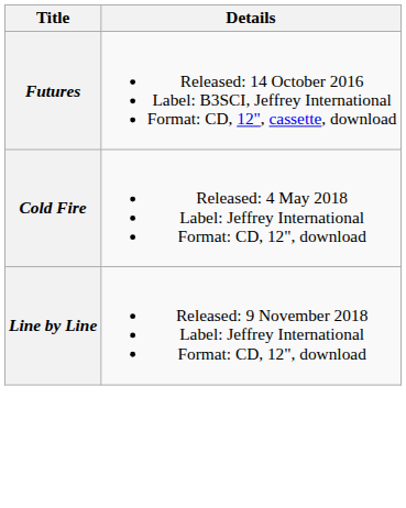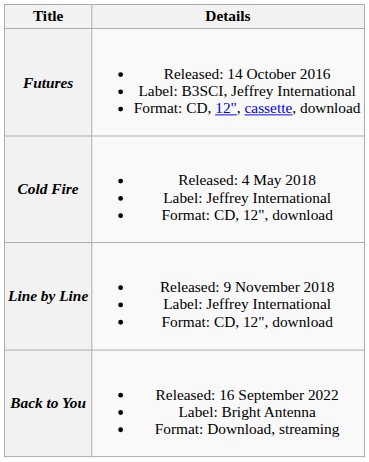 <table class="wikitable plainrowheaders" style="text-align:center">
 <tr>
 <th>Title</th>
 <th>Details</th>
 </tr>
 <tr>
 <th scope="row"><em>Futures</em></th>
 <td><br><ul><li>Released: 14 October 2016</li><li>Label: B3SCI, Jeffrey International</li><li>Format: CD, <a href='#'>12"</a>, <a href='#'>cassette</a>, download</li></ul></td>
 </tr>
 <tr>
 <th scope="row"><em>Cold Fire</em></th>
 <td><br><ul><li>Released: 4 May 2018</li><li>Label: Jeffrey International</li><li>Format: CD, 12", download</li></ul></td>
 </tr>
 <tr>
 <th scope="row"><em>Line by Line</em></th>
 <td><br><ul><li>Released: 9 November 2018</li><li>Label: Jeffrey International</li><li>Format: CD, 12", download</li></ul></td>
 </tr>
+<tr>
+<th scope="row"><em>Back to You</em></th>
+<td><br><ul><li>Released: 16 September 2022</li><li>Label: Bright Antenna</li><li>Format: Download, streaming</li></ul></td>
+</tr>
 </table>
